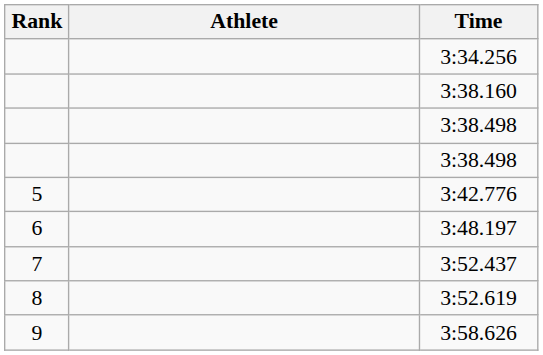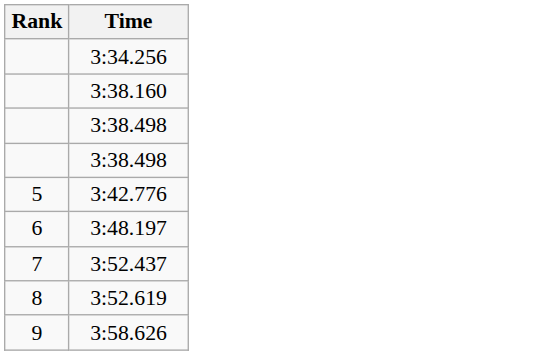 <table class=wikitable style="text-align:center">
 <tr>
 <th width=40>Rank</th>
-<th width=250>Athlete</th>
 <th width=80>Time</th>
 </tr>
 <tr>
 <td></td>
-<td align=left></td>
 <td>3:34.256</td>
 </tr>
 <tr>
 <td></td>
-<td align=left></td>
 <td>3:38.160</td>
 </tr>
 <tr>
 <td></td>
-<td align=left></td>
 <td>3:38.498</td>
 </tr>
 <tr>
 <td></td>
-<td align=left></td>
 <td>3:38.498</td>
 </tr>
 <tr>
 <td>5</td>
-<td align=left></td>
 <td>3:42.776</td>
 </tr>
 <tr>
 <td>6</td>
-<td align=left></td>
 <td>3:48.197</td>
 </tr>
 <tr>
 <td>7</td>
-<td align=left></td>
 <td>3:52.437</td>
 </tr>
 <tr>
 <td>8</td>
-<td align=left></td>
 <td>3:52.619</td>
 </tr>
 <tr>
 <td>9</td>
-<td align=left></td>
 <td>3:58.626</td>
 </tr>
 </table>
